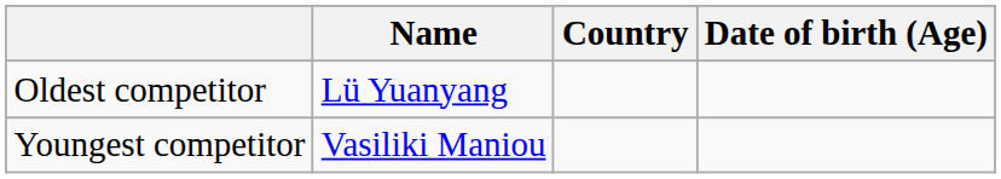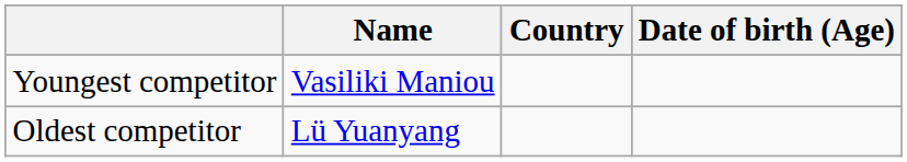 <table class="wikitable sortable">
 <tr>
 <th></th>
 <th>Name</th>
 <th>Country</th>
 <th>Date of birth (Age)</th>
 </tr>
 <tr>
+<td>Youngest competitor</td>
+<td><a href='#'>Vasiliki Maniou</a></td>
+<td></td>
+<td></td>
+</tr>
+<tr>
 <td>Oldest competitor</td>
 <td><a href='#'>Lü Yuanyang</a></td>
 <td></td>
 <td></td>
 </tr>
-<tr>
-<td>Youngest competitor</td>
-<td><a href='#'>Vasiliki Maniou</a></td>
-<td></td>
-<td></td>
-</tr>
 </table>
